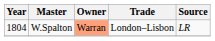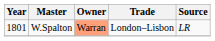 <table class=" wikitable">
 <tr>
 <th>Year</th>
 <th>Master</th>
 <th>Owner</th>
 <th>Trade</th>
 <th>Source</th>
 </tr>
 <tr>
-<td>1804</td>
+<td>1801</td>
 <td>W.Spalton</td>
 <td style="background: lightsalmon;">Warran</td>
 <td>London–Lisbon</td>
 <td><em>LR</em></td>
 </tr>
 <tr>
 </tr>
 </table>
